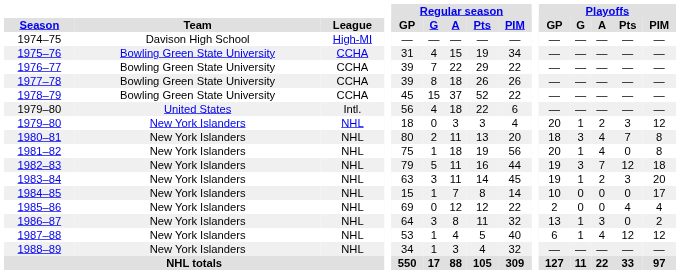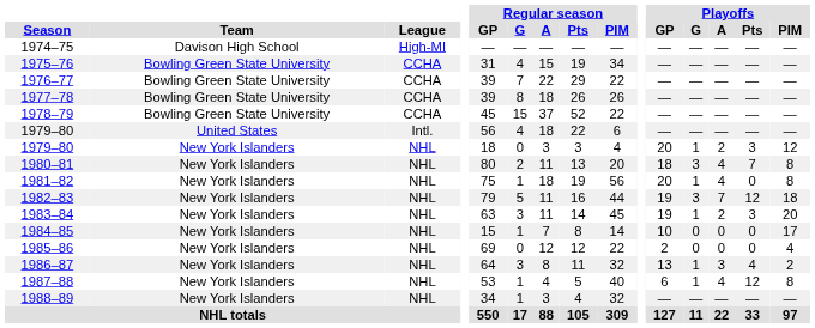 <table border="0" cellpadding="1" cellspacing="0" style="text-align:center; width:60em">
 <tr bgcolor="#e0e0e0">
 <th colspan="3" bgcolor="#ffffff"> </th>
 <th rowspan="99" bgcolor="#ffffff"> </th>
 <th colspan="5"><a href='#'>Regular season</a></th>
 <th rowspan="99" bgcolor="#ffffff"> </th>
 <th colspan="5"><a href='#'>Playoffs</a></th>
 </tr>
 <tr bgcolor="#e0e0e0">
 <th><a href='#'>Season</a></th>
 <th>Team</th>
 <th>League</th>
 <th>GP</th>
 <th><a href='#'>G</a></th>
 <th><a href='#'>A</a></th>
 <th><a href='#'>Pts</a></th>
 <th><a href='#'>PIM</a></th>
 <th>GP</th>
 <th>G</th>
 <th>A</th>
 <th>Pts</th>
 <th>PIM</th>
 </tr>
 <tr>
 <td>1974–75</td>
 <td>Davison High School</td>
 <td><a href='#'>High-MI</a></td>
 <td>—</td>
 <td>—</td>
 <td>—</td>
 <td>—</td>
 <td>—</td>
 <td>—</td>
 <td>—</td>
 <td>—</td>
 <td>—</td>
 <td>—</td>
 </tr>
 <tr bgcolor="#f0f0f0">
 <td><a href='#'>1975–76</a></td>
 <td><a href='#'>Bowling Green State University</a></td>
 <td><a href='#'>CCHA</a></td>
 <td>31</td>
 <td>4</td>
 <td>15</td>
 <td>19</td>
 <td>34</td>
 <td>—</td>
 <td>—</td>
 <td>—</td>
 <td>—</td>
 <td>—</td>
 </tr>
 <tr>
 <td><a href='#'>1976–77</a></td>
 <td>Bowling Green State University</td>
 <td>CCHA</td>
 <td>39</td>
 <td>7</td>
 <td>22</td>
 <td>29</td>
 <td>22</td>
 <td>—</td>
 <td>—</td>
 <td>—</td>
 <td>—</td>
 <td>—</td>
 </tr>
 <tr bgcolor="#f0f0f0">
 <td><a href='#'>1977–78</a></td>
 <td>Bowling Green State University</td>
 <td>CCHA</td>
 <td>39</td>
 <td>8</td>
 <td>18</td>
 <td>26</td>
 <td>26</td>
 <td>—</td>
 <td>—</td>
 <td>—</td>
 <td>—</td>
 <td>—</td>
 </tr>
 <tr>
 <td><a href='#'>1978–79</a></td>
 <td>Bowling Green State University</td>
 <td>CCHA</td>
 <td>45</td>
 <td>15</td>
 <td>37</td>
 <td>52</td>
 <td>22</td>
 <td>—</td>
 <td>—</td>
 <td>—</td>
 <td>—</td>
 <td>—</td>
 </tr>
 <tr bgcolor="#f0f0f0">
 <td>1979–80</td>
 <td><a href='#'>United States</a></td>
 <td>Intl.</td>
 <td>56</td>
 <td>4</td>
 <td>18</td>
 <td>22</td>
 <td>6</td>
 <td>—</td>
 <td>—</td>
 <td>—</td>
 <td>—</td>
 <td>—</td>
 </tr>
 <tr>
 <td><a href='#'>1979–80</a></td>
 <td><a href='#'>New York Islanders</a></td>
 <td><a href='#'>NHL</a></td>
 <td>18</td>
 <td>0</td>
 <td>3</td>
 <td>3</td>
 <td>4</td>
 <td>20</td>
 <td>1</td>
 <td>2</td>
 <td>3</td>
 <td>12</td>
 </tr>
 <tr bgcolor="#f0f0f0">
 <td><a href='#'>1980–81</a></td>
 <td>New York Islanders</td>
 <td>NHL</td>
 <td>80</td>
 <td>2</td>
 <td>11</td>
 <td>13</td>
 <td>20</td>
 <td>18</td>
 <td>3</td>
 <td>4</td>
 <td>7</td>
 <td>8</td>
 </tr>
 <tr>
 <td><a href='#'>1981–82</a></td>
 <td>New York Islanders</td>
 <td>NHL</td>
 <td>75</td>
 <td>1</td>
 <td>18</td>
 <td>19</td>
 <td>56</td>
 <td>20</td>
 <td>1</td>
 <td>4</td>
 <td>0</td>
 <td>8</td>
 </tr>
 <tr bgcolor="#f0f0f0">
 <td><a href='#'>1982–83</a></td>
 <td>New York Islanders</td>
 <td>NHL</td>
 <td>79</td>
 <td>5</td>
 <td>11</td>
 <td>16</td>
 <td>44</td>
 <td>19</td>
 <td>3</td>
 <td>7</td>
 <td>12</td>
 <td>18</td>
 </tr>
 <tr>
 <td><a href='#'>1983–84</a></td>
 <td>New York Islanders</td>
 <td>NHL</td>
 <td>63</td>
 <td>3</td>
 <td>11</td>
 <td>14</td>
 <td>45</td>
 <td>19</td>
 <td>1</td>
 <td>2</td>
 <td>3</td>
 <td>20</td>
 </tr>
 <tr bgcolor="#f0f0f0">
 <td><a href='#'>1984–85</a></td>
 <td>New York Islanders</td>
 <td>NHL</td>
 <td>15</td>
 <td>1</td>
 <td>7</td>
 <td>8</td>
 <td>14</td>
 <td>10</td>
 <td>0</td>
 <td>0</td>
 <td>0</td>
 <td>17</td>
 </tr>
 <tr>
 <td><a href='#'>1985–86</a></td>
 <td>New York Islanders</td>
 <td>NHL</td>
 <td>69</td>
 <td>0</td>
 <td>12</td>
 <td>12</td>
 <td>22</td>
 <td>2</td>
 <td>0</td>
 <td>0</td>
-<td>4</td>
+<td>0</td>
 <td>4</td>
 </tr>
 <tr bgcolor="#f0f0f0">
 <td><a href='#'>1986–87</a></td>
 <td>New York Islanders</td>
 <td>NHL</td>
 <td>64</td>
 <td>3</td>
 <td>8</td>
 <td>11</td>
 <td>32</td>
 <td>13</td>
 <td>1</td>
 <td>3</td>
-<td>0</td>
+<td>4</td>
 <td>2</td>
 </tr>
 <tr>
 <td><a href='#'>1987–88</a></td>
 <td>New York Islanders</td>
 <td>NHL</td>
 <td>53</td>
 <td>1</td>
 <td>4</td>
 <td>5</td>
 <td>40</td>
 <td>6</td>
 <td>1</td>
 <td>4</td>
 <td>12</td>
-<td>12</td>
+<td>8</td>
 </tr>
 <tr bgcolor="#f0f0f0">
 <td><a href='#'>1988–89</a></td>
 <td>New York Islanders</td>
 <td>NHL</td>
 <td>34</td>
 <td>1</td>
 <td>3</td>
 <td>4</td>
 <td>32</td>
 <td>—</td>
 <td>—</td>
 <td>—</td>
 <td>—</td>
 <td>—</td>
 </tr>
 <tr bgcolor="#e0e0e0">
 <th colspan="3">NHL totals</th>
 <th>550</th>
 <th>17</th>
 <th>88</th>
 <th>105</th>
 <th>309</th>
 <th>127</th>
 <th>11</th>
 <th>22</th>
 <th>33</th>
 <th>97</th>
 </tr>
 </table>
